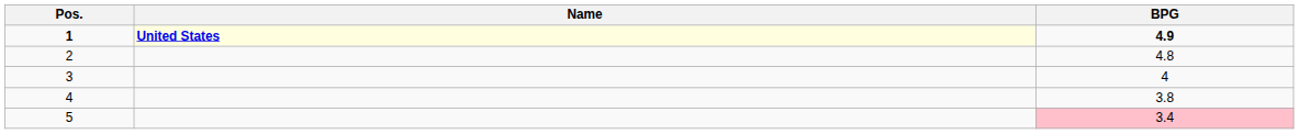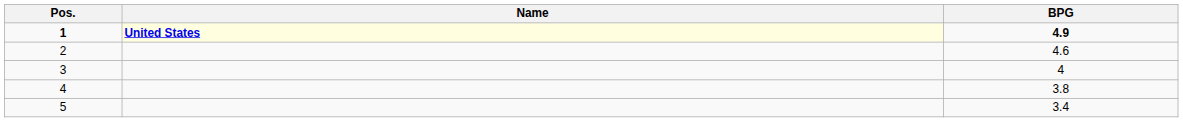 <table class="wikitable" style="width:80%;">
 <tr>
 <th style="width:10%;">Pos.</th>
 <th style="width:70%;">Name</th>
 <th style="width:20%;">BPG</th>
 </tr>
 <tr>
 <td align=center><strong>1</strong></td>
 <td style="background: lightyellow;"><strong> <a href='#'>United States</a></strong></td>
 <td align=center><strong>4.9</strong></td>
 </tr>
 <tr>
 <td align=center>2</td>
 <td></td>
-<td align=center>4.8</td>
+<td align=center>4.6</td>
 </tr>
 <tr>
 <td align=center>3</td>
 <td></td>
 <td align=center>4</td>
 </tr>
 <tr>
 <td align=center>4</td>
 <td></td>
 <td align=center>3.8</td>
 </tr>
 <tr>
 <td align=center>5</td>
 <td></td>
-<td align=center style="background: pink;">3.4</td>
+<td align=center>3.4</td>
 </tr>
 </table>
